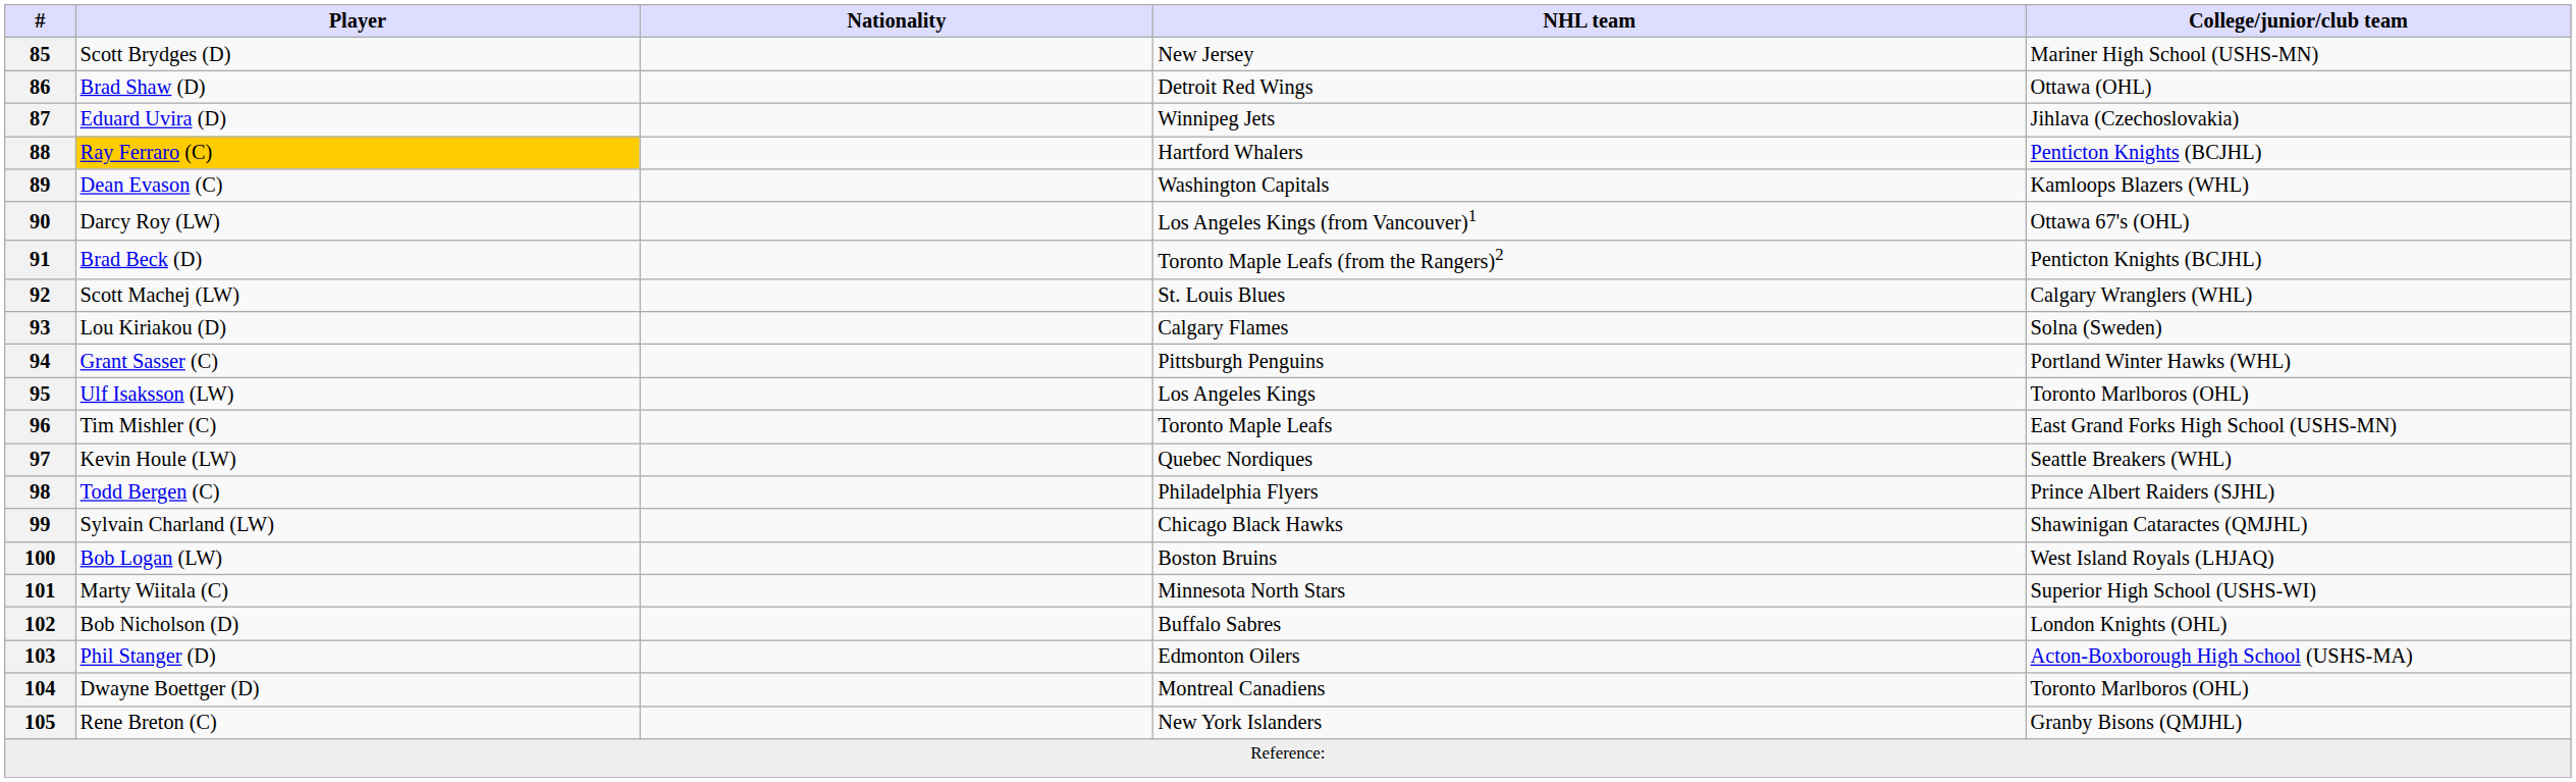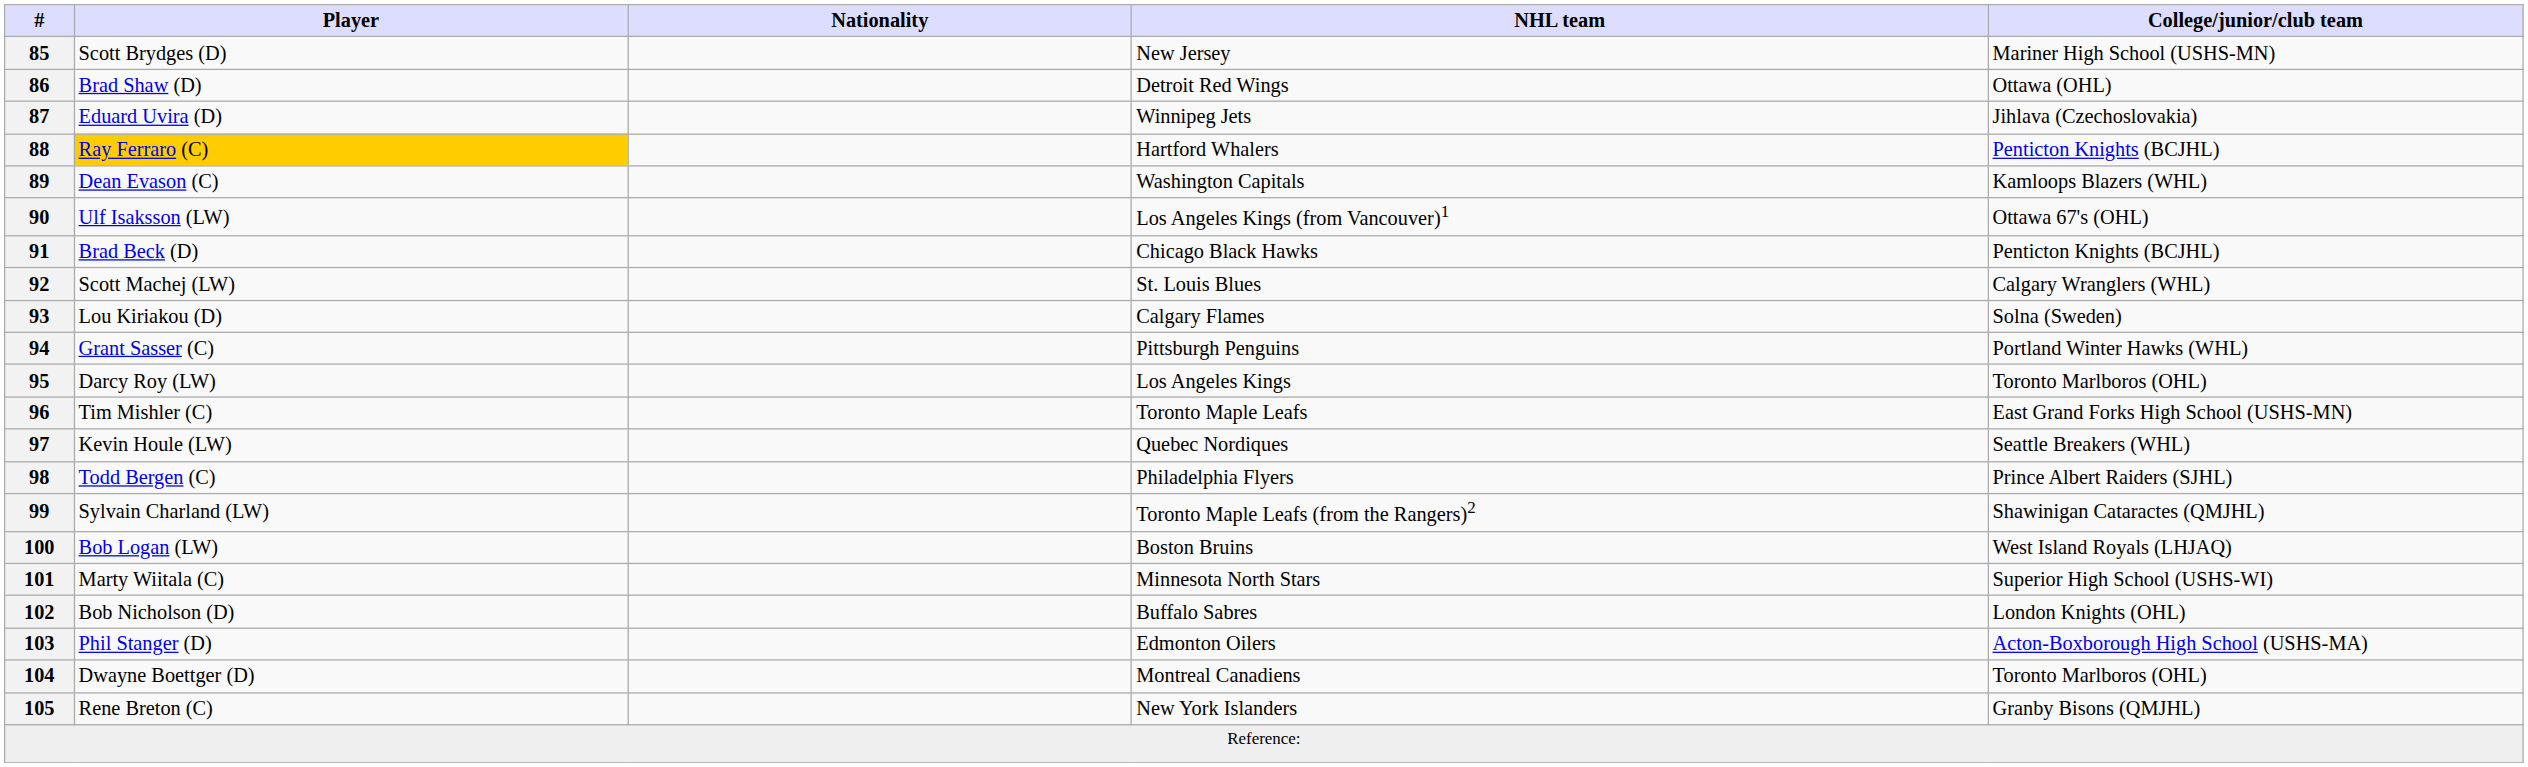 <table class="wikitable" style="width: 100%">
 <tr>
 <th style="background:#ddf; width:2.75%;">#</th>
 <th style="background:#ddf; width:22.0%;">Player</th>
 <th style="background:#ddf; width:20.0%;">Nationality</th>
 <th style="background:#ddf; width:34.0%;">NHL team</th>
 <th style="background:#ddf; width:100.0%;">College/junior/club team</th>
 </tr>
 <tr>
 <th>85</th>
 <td>Scott Brydges (D)</td>
 <td></td>
 <td>New Jersey</td>
 <td>Mariner High School (USHS-MN)</td>
 </tr>
 <tr>
 <th>86</th>
 <td><a href='#'>Brad Shaw</a> (D)</td>
 <td></td>
 <td>Detroit Red Wings</td>
 <td>Ottawa (OHL)</td>
 </tr>
 <tr>
 <th>87</th>
 <td><a href='#'>Eduard Uvira</a> (D)</td>
 <td></td>
 <td>Winnipeg Jets</td>
 <td>Jihlava (Czechoslovakia)</td>
 </tr>
 <tr>
 <th>88</th>
 <td bgcolor="#FFCC00"><a href='#'>Ray Ferraro</a> (C)</td>
 <td></td>
 <td>Hartford Whalers</td>
 <td><a href='#'>Penticton Knights</a> (BCJHL)</td>
 </tr>
 <tr>
 <th>89</th>
 <td><a href='#'>Dean Evason</a> (C)</td>
 <td></td>
 <td>Washington Capitals</td>
 <td>Kamloops Blazers (WHL)</td>
 </tr>
 <tr>
 <th>90</th>
-<td>Darcy Roy (LW)</td>
+<td><a href='#'>Ulf Isaksson</a> (LW)</td>
 <td></td>
 <td>Los Angeles Kings (from Vancouver)<sup>1</sup></td>
 <td>Ottawa 67's (OHL)</td>
 </tr>
 <tr>
 <th>91</th>
 <td><a href='#'>Brad Beck</a> (D)</td>
 <td></td>
-<td>Toronto Maple Leafs (from the Rangers)<sup>2</sup></td>
+<td>Chicago Black Hawks</td>
 <td>Penticton Knights (BCJHL)</td>
 </tr>
 <tr>
 <th>92</th>
 <td>Scott Machej (LW)</td>
 <td></td>
 <td>St. Louis Blues</td>
 <td>Calgary Wranglers (WHL)</td>
 </tr>
 <tr>
 <th>93</th>
 <td>Lou Kiriakou (D)</td>
 <td></td>
 <td>Calgary Flames</td>
 <td>Solna (Sweden)</td>
 </tr>
 <tr>
 <th>94</th>
 <td><a href='#'>Grant Sasser</a> (C)</td>
 <td></td>
 <td>Pittsburgh Penguins</td>
 <td>Portland Winter Hawks (WHL)</td>
 </tr>
 <tr>
 <th>95</th>
-<td><a href='#'>Ulf Isaksson</a> (LW)</td>
+<td>Darcy Roy (LW)</td>
 <td></td>
 <td>Los Angeles Kings</td>
 <td>Toronto Marlboros (OHL)</td>
 </tr>
 <tr>
 <th>96</th>
 <td>Tim Mishler (C)</td>
 <td></td>
 <td>Toronto Maple Leafs</td>
 <td>East Grand Forks High School (USHS-MN)</td>
 </tr>
 <tr>
 <th>97</th>
 <td>Kevin Houle (LW)</td>
 <td></td>
 <td>Quebec Nordiques</td>
 <td>Seattle Breakers (WHL)</td>
 </tr>
 <tr>
 <th>98</th>
 <td><a href='#'>Todd Bergen</a> (C)</td>
 <td></td>
 <td>Philadelphia Flyers</td>
 <td>Prince Albert Raiders (SJHL)</td>
 </tr>
 <tr>
 <th>99</th>
 <td>Sylvain Charland (LW)</td>
 <td></td>
-<td>Chicago Black Hawks</td>
+<td>Toronto Maple Leafs (from the Rangers)<sup>2</sup></td>
 <td>Shawinigan Cataractes (QMJHL)</td>
 </tr>
 <tr>
 <th>100</th>
 <td><a href='#'>Bob Logan</a> (LW)</td>
 <td></td>
 <td>Boston Bruins</td>
 <td>West Island Royals (LHJAQ)</td>
 </tr>
 <tr>
 <th>101</th>
 <td>Marty Wiitala (C)</td>
 <td></td>
 <td>Minnesota North Stars</td>
 <td>Superior High School (USHS-WI)</td>
 </tr>
 <tr>
 <th>102</th>
 <td>Bob Nicholson (D)</td>
 <td></td>
 <td>Buffalo Sabres</td>
 <td>London Knights (OHL)</td>
 </tr>
 <tr>
 <th>103</th>
 <td><a href='#'>Phil Stanger</a> (D)</td>
 <td></td>
 <td>Edmonton Oilers</td>
 <td><a href='#'>Acton-Boxborough High School</a> (USHS-MA)</td>
 </tr>
 <tr>
 <th>104</th>
 <td>Dwayne Boettger (D)</td>
 <td></td>
 <td>Montreal Canadiens</td>
 <td>Toronto Marlboros (OHL)</td>
 </tr>
 <tr>
 <th>105</th>
 <td>Rene Breton (C)</td>
 <td></td>
 <td>New York Islanders</td>
 <td>Granby Bisons (QMJHL)</td>
 </tr>
 <tr>
 <td align=center colspan="6" bgcolor="#efefef"><sup>Reference:  </sup></td>
 </tr>
 </table>
